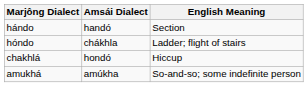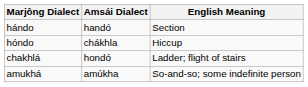 <table class="wikitable">
 <tr>
 <th>Marjông Dialect</th>
 <th>Amsái Dialect</th>
 <th>English Meaning</th>
 </tr>
 <tr>
 <td>hándo</td>
 <td>handó</td>
 <td>Section</td>
 </tr>
 <tr>
 <td>hóndo</td>
 <td>chákhla</td>
-<td>Ladder; flight of stairs</td>
+<td>Hiccup</td>
 </tr>
 <tr>
 <td>chakhlá</td>
 <td>hondó</td>
-<td>Hiccup</td>
+<td>Ladder; flight of stairs</td>
 </tr>
 <tr>
 <td>amukhá</td>
 <td>amúkha</td>
 <td>So-and-so; some indefinite person</td>
 </tr>
 </table>
